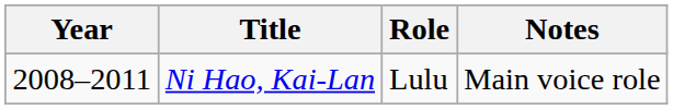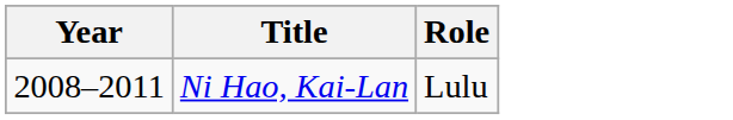 <table class="wikitable">
 <tr>
 <th>Year</th>
 <th>Title</th>
 <th>Role</th>
-<th>Notes</th>
 </tr>
 <tr>
 <td>2008–2011</td>
 <td><em><a href='#'>Ni Hao, Kai-Lan</a></em></td>
 <td>Lulu</td>
-<td>Main voice role</td>
 </tr>
 </table>
